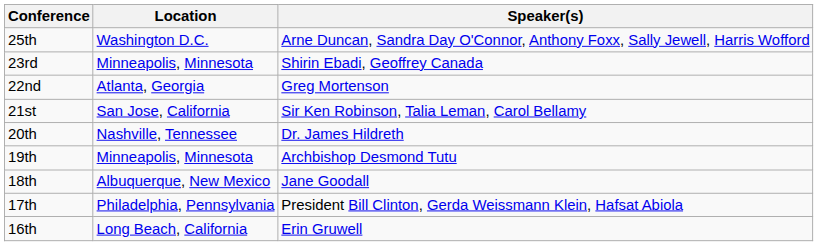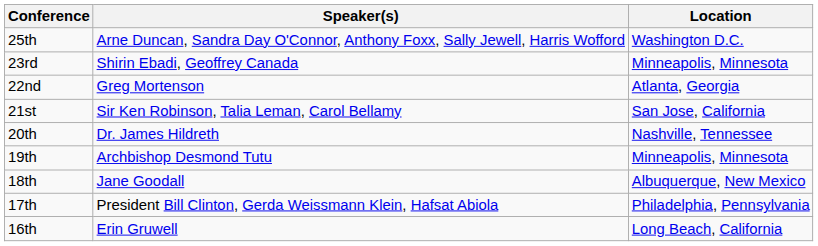 <table class="wikitable">
 <tr>
 <th>Conference</th>
+<th>Speaker(s)</th>
 <th>Location</th>
-<th>Speaker(s)</th>
 </tr>
 <tr>
 <td>25th</td>
+<td><a href='#'>Arne Duncan</a>, <a href='#'>Sandra Day O'Connor</a>, <a href='#'>Anthony Foxx</a>, <a href='#'>Sally Jewell</a>, <a href='#'>Harris Wofford</a></td>
 <td><a href='#'>Washington D.C.</a></td>
-<td><a href='#'>Arne Duncan</a>, <a href='#'>Sandra Day O'Connor</a>, <a href='#'>Anthony Foxx</a>, <a href='#'>Sally Jewell</a>, <a href='#'>Harris Wofford</a></td>
 </tr>
 <tr>
 <td>23rd</td>
+<td><a href='#'>Shirin Ebadi</a>, <a href='#'>Geoffrey Canada</a></td>
 <td><a href='#'>Minneapolis</a>, <a href='#'>Minnesota</a></td>
-<td><a href='#'>Shirin Ebadi</a>, <a href='#'>Geoffrey Canada</a></td>
 </tr>
 <tr>
 <td>22nd</td>
+<td><a href='#'>Greg Mortenson</a></td>
 <td><a href='#'>Atlanta</a>, <a href='#'>Georgia</a></td>
-<td><a href='#'>Greg Mortenson</a></td>
 </tr>
 <tr>
 <td>21st</td>
+<td><a href='#'>Sir Ken Robinson</a>, <a href='#'>Talia Leman</a>, <a href='#'>Carol Bellamy</a></td>
 <td><a href='#'>San Jose</a>, <a href='#'>California</a></td>
-<td><a href='#'>Sir Ken Robinson</a>, <a href='#'>Talia Leman</a>, <a href='#'>Carol Bellamy</a></td>
 </tr>
 <tr>
 <td>20th</td>
+<td><a href='#'>Dr. James Hildreth</a></td>
 <td><a href='#'>Nashville</a>, <a href='#'>Tennessee</a></td>
-<td><a href='#'>Dr. James Hildreth</a></td>
 </tr>
 <tr>
 <td>19th</td>
+<td><a href='#'>Archbishop Desmond Tutu</a></td>
 <td><a href='#'>Minneapolis</a>, <a href='#'>Minnesota</a></td>
-<td><a href='#'>Archbishop Desmond Tutu</a></td>
 </tr>
 <tr>
 <td>18th</td>
+<td><a href='#'>Jane Goodall</a></td>
 <td><a href='#'>Albuquerque</a>, <a href='#'>New Mexico</a></td>
-<td><a href='#'>Jane Goodall</a></td>
 </tr>
 <tr>
 <td>17th</td>
+<td>President <a href='#'>Bill Clinton</a>, <a href='#'>Gerda Weissmann Klein</a>, <a href='#'>Hafsat Abiola</a></td>
 <td><a href='#'>Philadelphia</a>, <a href='#'>Pennsylvania</a></td>
-<td>President <a href='#'>Bill Clinton</a>, <a href='#'>Gerda Weissmann Klein</a>, <a href='#'>Hafsat Abiola</a></td>
 </tr>
 <tr>
 <td>16th</td>
+<td><a href='#'>Erin Gruwell</a></td>
 <td><a href='#'>Long Beach</a>, <a href='#'>California</a></td>
-<td><a href='#'>Erin Gruwell</a></td>
 </tr>
 </table>
